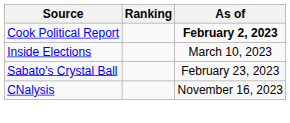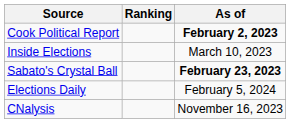 <table class="wikitable" style="text-align:center">
 <tr>
 <th>Source</th>
 <th>Ranking</th>
 <th>As of</th>
 </tr>
 <tr>
 <td style="text-align:left"><a href='#'>Cook Political Report</a></td>
 <td></td>
 <td><strong>February 2, 2023</strong></td>
 </tr>
 <tr>
 <td style="text-align:left"><a href='#'>Inside Elections</a></td>
 <td></td>
 <td>March 10, 2023</td>
 </tr>
 <tr>
 <td style="text-align:left"><a href='#'>Sabato's Crystal Ball</a></td>
 <td></td>
-<td>February 23, 2023</td>
+<td><strong>February 23, 2023</strong></td>
+</tr>
+<tr>
+<td style="text-align:left"><a href='#'>Elections Daily</a></td>
+<td></td>
+<td>February 5, 2024</td>
 </tr>
 <tr>
 <td style="text-align:left"><a href='#'>CNalysis</a></td>
 <td></td>
 <td>November 16, 2023</td>
 </tr>
 </table>
